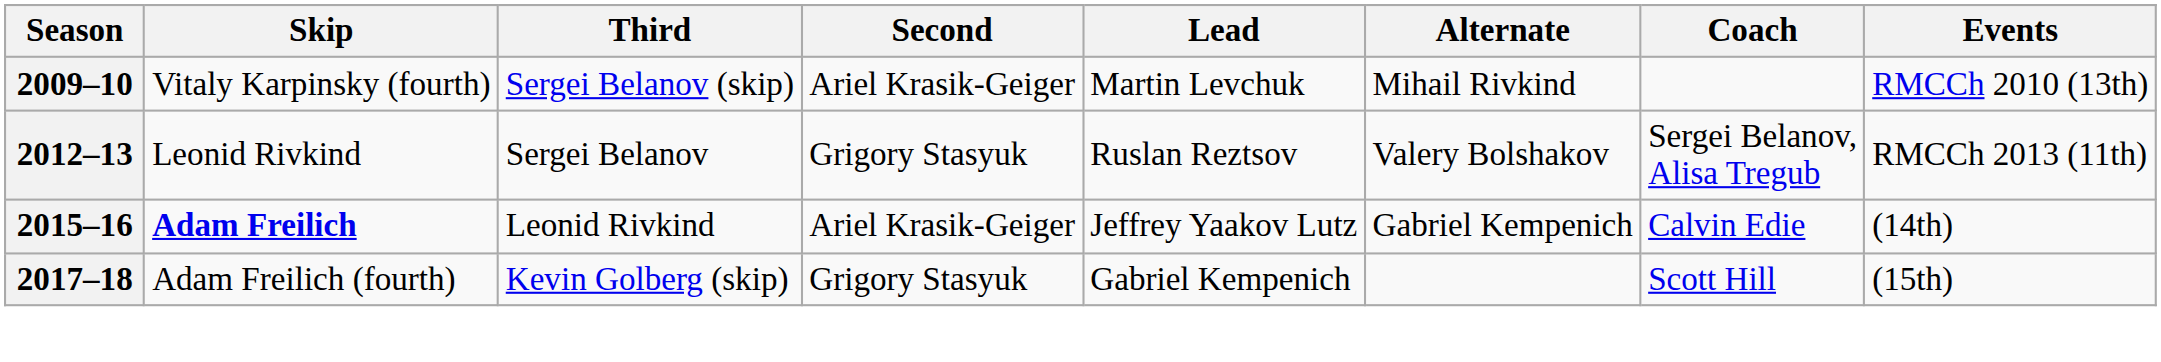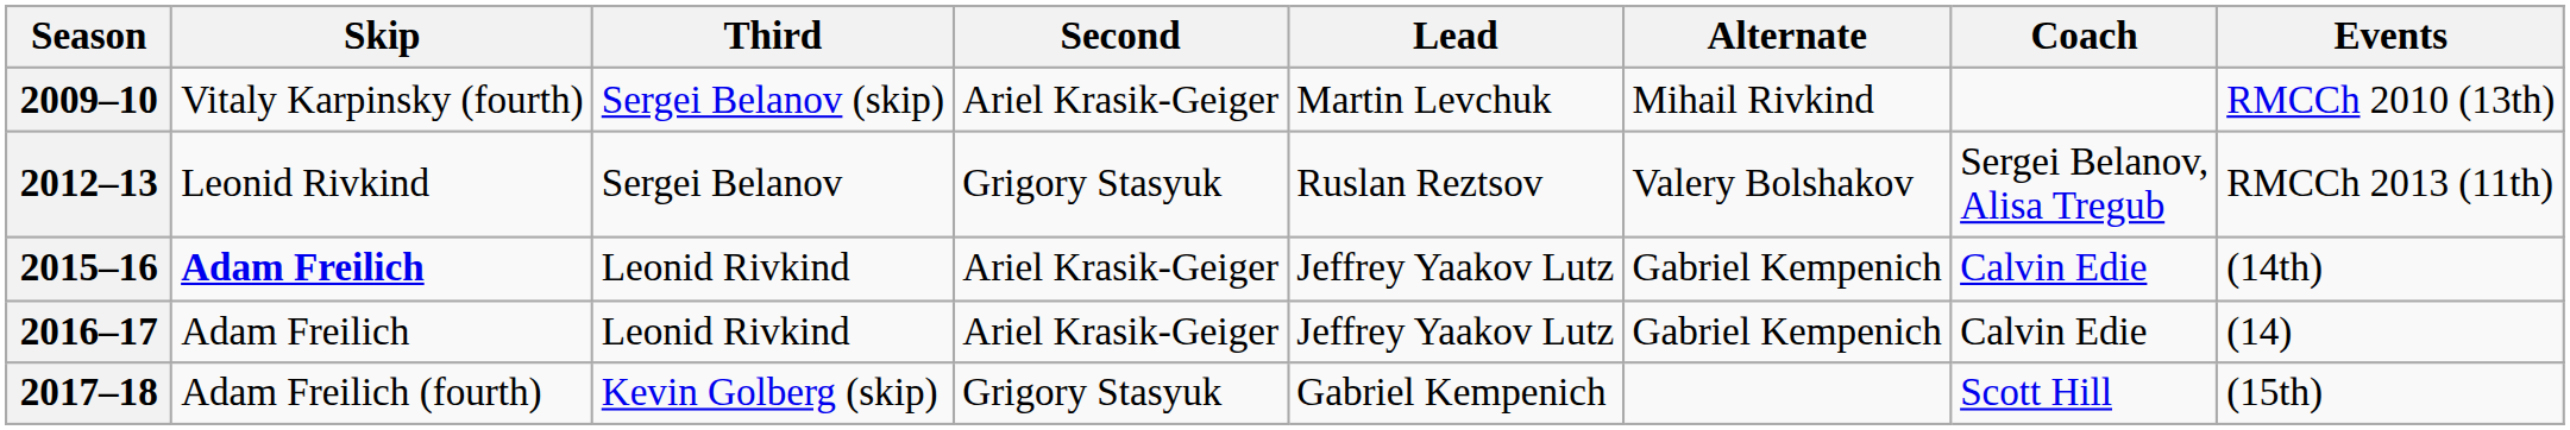 <table class="wikitable">
 <tr>
 <th scope="col" width=60>Season</th>
 <th scope="col">Skip</th>
 <th scope="col">Third</th>
 <th scope="col">Second</th>
 <th scope="col">Lead</th>
 <th scope="col">Alternate</th>
 <th scope="col">Coach</th>
 <th scope="col">Events</th>
 </tr>
 <tr>
 <th scope="row">2009–10</th>
 <td>Vitaly Karpinsky (fourth)</td>
 <td><a href='#'>Sergei Belanov</a> (skip)</td>
 <td>Ariel Krasik-Geiger</td>
 <td>Martin Levchuk</td>
 <td>Mihail Rivkind</td>
 <td></td>
 <td><a href='#'>RMCCh</a> 2010 (13th)</td>
 </tr>
 <tr>
 <th scope="row">2012–13</th>
 <td>Leonid Rivkind</td>
 <td>Sergei Belanov</td>
 <td>Grigory Stasyuk</td>
 <td>Ruslan Reztsov</td>
 <td>Valery Bolshakov</td>
 <td>Sergei Belanov,<br><a href='#'>Alisa Tregub</a></td>
 <td>RMCCh 2013 (11th)</td>
 </tr>
 <tr>
 <th scope="row">2015–16</th>
 <td><strong><a href='#'>Adam Freilich</a></strong></td>
 <td>Leonid Rivkind</td>
 <td>Ariel Krasik-Geiger</td>
 <td>Jeffrey Yaakov Lutz</td>
 <td>Gabriel Kempenich</td>
 <td><a href='#'>Calvin Edie</a></td>
 <td> (14th)</td>
 </tr>
 <tr>
+<th scope="row">2016–17</th>
+<td>Adam Freilich</td>
+<td>Leonid Rivkind</td>
+<td>Ariel Krasik-Geiger</td>
+<td>Jeffrey Yaakov Lutz</td>
+<td>Gabriel Kempenich</td>
+<td>Calvin Edie</td>
+<td> (14)</td>
+</tr>
+<tr>
 <th scope="row">2017–18</th>
 <td>Adam Freilich (fourth)</td>
 <td><a href='#'>Kevin Golberg</a> (skip)</td>
 <td>Grigory Stasyuk</td>
 <td>Gabriel Kempenich</td>
 <td></td>
 <td><a href='#'>Scott Hill</a></td>
 <td> (15th)</td>
 </tr>
 </table>
